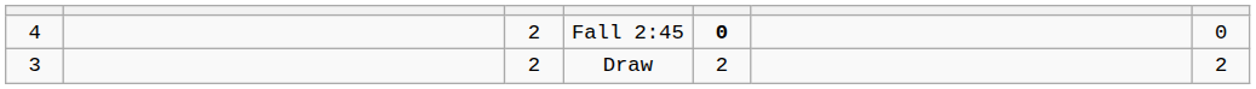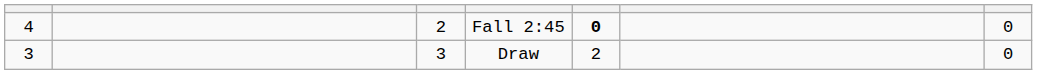 <table class="wikitable" style="text-align: center;">
 <tr>
 <th width=30></th>
 <th width=270></th>
 <th width=30></th>
 <th width=75></th>
 <th width=30></th>
 <th width=270></th>
 <th width=30></th>
 </tr>
 <tr>
 <td>4</td>
 <td align=left></td>
 <td>2</td>
 <td>Fall 2:45</td>
 <td><strong>0</strong></td>
 <td align=left><strong></strong></td>
 <td>0</td>
 </tr>
 <tr>
 <td>3</td>
 <td align=left></td>
-<td>2</td>
+<td>3</td>
 <td>Draw</td>
 <td>2</td>
 <td align=left></td>
-<td>2</td>
+<td>0</td>
 </tr>
 </table>
